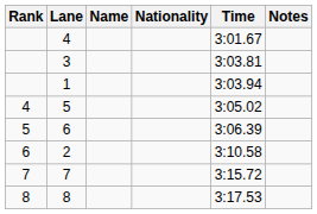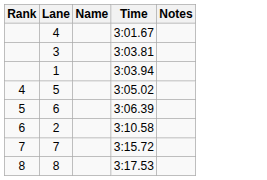 <table class="wikitable sortable" style="text-align:center">
 <tr>
 <th>Rank</th>
 <th>Lane</th>
 <th>Name</th>
-<th>Nationality</th>
 <th>Time</th>
 <th>Notes</th>
 </tr>
 <tr>
 <td></td>
 <td>4</td>
-<td align=left></td>
 <td align=left></td>
 <td>3:01.67</td>
 <td></td>
 </tr>
 <tr>
 <td></td>
 <td>3</td>
 <td align=left></td>
-<td align=left></td>
 <td>3:03.81</td>
 <td></td>
 </tr>
 <tr>
 <td></td>
 <td>1</td>
-<td align=left></td>
 <td align=left></td>
 <td>3:03.94</td>
 <td></td>
 </tr>
 <tr>
 <td>4</td>
 <td>5</td>
 <td align=left></td>
-<td align=left></td>
 <td>3:05.02</td>
 <td></td>
 </tr>
 <tr>
 <td>5</td>
 <td>6</td>
-<td align=left></td>
 <td align=left></td>
 <td>3:06.39</td>
 <td></td>
 </tr>
 <tr>
 <td>6</td>
 <td>2</td>
 <td align=left></td>
-<td align=left></td>
 <td>3:10.58</td>
 <td></td>
 </tr>
 <tr>
 <td>7</td>
 <td>7</td>
-<td align=left></td>
 <td align=left></td>
 <td>3:15.72</td>
 <td></td>
 </tr>
 <tr>
 <td>8</td>
 <td>8</td>
 <td align=left></td>
-<td align=left></td>
 <td>3:17.53</td>
 <td></td>
 </tr>
 </table>
